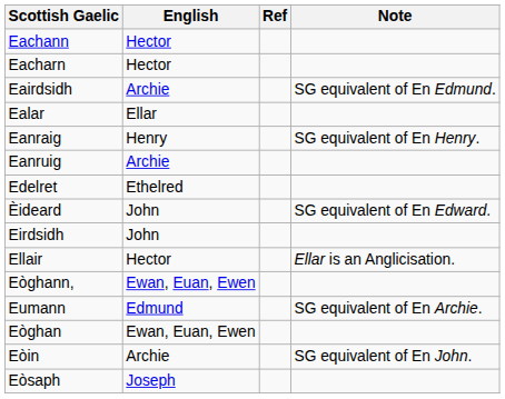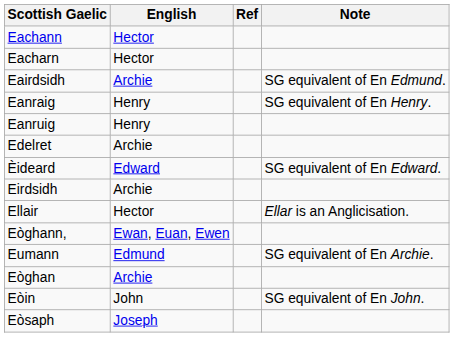 <table class="wikitable sortable">
 <tr>
 <th><strong>Scottish Gaelic</strong></th>
 <th><strong>English</strong></th>
 <th><strong>Ref</strong></th>
 <th><strong>Note</strong></th>
 </tr>
 <tr>
 <td><a href='#'>Eachann</a></td>
 <td><a href='#'>Hector</a></td>
 <td></td>
 <td></td>
 </tr>
 <tr>
 <td>Eacharn</td>
 <td>Hector</td>
 <td></td>
 <td></td>
 </tr>
 <tr>
 <td>Eairdsidh</td>
 <td><a href='#'>Archie</a></td>
 <td></td>
 <td>SG equivalent of En <em>Edmund</em>.</td>
 </tr>
 <tr>
-<td>Ealar</td>
-<td>Ellar</td>
-<td></td>
-<td></td>
-</tr>
-<tr>
 <td>Eanraig</td>
 <td>Henry</td>
 <td></td>
 <td>SG equivalent of En <em>Henry</em>.</td>
 </tr>
 <tr>
 <td>Eanruig</td>
-<td><a href='#'>Archie</a></td>
+<td>Henry</td>
 <td></td>
 <td></td>
 </tr>
 <tr>
 <td>Edelret</td>
-<td>Ethelred</td>
+<td>Archie</td>
 <td></td>
 <td></td>
 </tr>
 <tr>
 <td>Èideard</td>
-<td>John</td>
+<td><a href='#'>Edward</a></td>
 <td></td>
 <td>SG equivalent of En <em>Edward</em>.</td>
 </tr>
 <tr>
 <td>Eirdsidh</td>
-<td>John</td>
+<td>Archie</td>
 <td></td>
 <td></td>
 </tr>
 <tr>
 <td>Ellair</td>
 <td>Hector</td>
 <td></td>
 <td><em>Ellar</em> is an Anglicisation.</td>
 </tr>
 <tr>
 <td>Eòghann,</td>
 <td><a href='#'>Ewan</a>, <a href='#'>Euan</a>, <a href='#'>Ewen</a></td>
 <td></td>
 <td></td>
 </tr>
 <tr>
 <td>Eumann</td>
 <td><a href='#'>Edmund</a></td>
 <td></td>
 <td>SG equivalent of En <em>Archie</em>.</td>
 </tr>
 <tr>
 <td>Eòghan</td>
-<td>Ewan, Euan, Ewen</td>
+<td><a href='#'>Archie</a></td>
 <td></td>
 <td></td>
 </tr>
 <tr>
 <td>Eòin</td>
-<td>Archie</td>
+<td>John</td>
 <td></td>
 <td>SG equivalent of En <em>John</em>.</td>
 </tr>
 <tr>
 <td>Eòsaph</td>
 <td><a href='#'>Joseph</a></td>
 <td></td>
 <td></td>
 </tr>
 </table>
